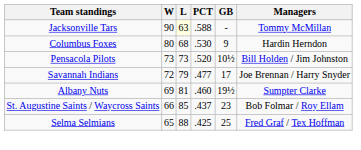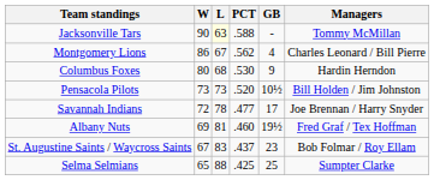 <table class="wikitable" style="text-align:center">
 <tr>
 <th>Team standings</th>
 <th>W</th>
 <th>L</th>
 <th>PCT</th>
 <th>GB</th>
 <th>Managers</th>
 </tr>
 <tr>
 <td><a href='#'>Jacksonville Tars</a></td>
 <td>90</td>
 <td style="background: lightyellow;">63</td>
 <td>.588</td>
 <td>-</td>
 <td><a href='#'>Tommy McMillan</a></td>
+</tr>
+<tr>
+<td><a href='#'>Montgomery Lions</a></td>
+<td>86</td>
+<td>67</td>
+<td>.562</td>
+<td>4</td>
+<td>Charles Leonard  / Bill Pierre</td>
 </tr>
 <tr>
 <td><a href='#'>Columbus Foxes</a></td>
 <td>80</td>
 <td>68</td>
 <td>.530</td>
 <td>9</td>
 <td>Hardin Herndon</td>
 </tr>
 <tr>
 <td><a href='#'>Pensacola Pilots</a></td>
 <td>73</td>
 <td>73</td>
 <td>.520</td>
 <td>10½</td>
 <td><a href='#'>Bill Holden</a> / Jim Johnston</td>
 </tr>
 <tr>
 <td><a href='#'>Savannah Indians</a></td>
 <td>72</td>
-<td>79</td>
+<td>78</td>
 <td>.477</td>
 <td>17</td>
 <td>Joe Brennan / Harry Snyder</td>
 </tr>
 <tr>
 <td><a href='#'>Albany Nuts</a></td>
 <td>69</td>
 <td>81</td>
 <td>.460</td>
 <td>19½</td>
-<td><a href='#'>Sumpter Clarke</a></td>
+<td><a href='#'>Fred Graf</a> / <a href='#'>Tex Hoffman</a></td>
 </tr>
 <tr>
 <td><a href='#'>St. Augustine Saints</a> / <a href='#'>Waycross Saints</a></td>
-<td>66</td>
-<td>85</td>
+<td>67</td>
+<td>83</td>
 <td>.437</td>
 <td>23</td>
 <td>Bob Folmar / <a href='#'>Roy Ellam</a></td>
 </tr>
 <tr>
 <td><a href='#'>Selma Selmians</a></td>
 <td>65</td>
 <td>88</td>
 <td>.425</td>
 <td>25</td>
-<td><a href='#'>Fred Graf</a> / <a href='#'>Tex Hoffman</a></td>
+<td><a href='#'>Sumpter Clarke</a></td>
 </tr>
 </table>
